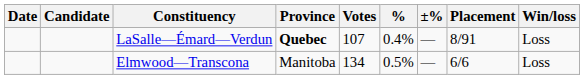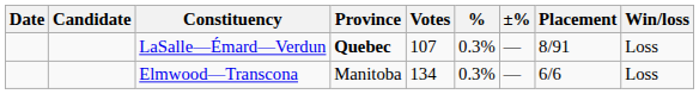 <table class="wikitable sortable">
 <tr>
 <th>Date</th>
 <th>Candidate</th>
 <th>Constituency</th>
 <th>Province</th>
 <th>Votes</th>
 <th>%</th>
 <th>±%</th>
 <th>Placement</th>
 <th>Win/loss</th>
 </tr>
 <tr>
 <td></td>
 <td></td>
 <td><a href='#'>LaSalle—Émard—Verdun</a></td>
 <td><strong>Quebec</strong></td>
 <td>107</td>
-<td>0.4%</td>
+<td>0.3%</td>
 <td>—</td>
 <td>8/91</td>
 <td>Loss</td>
 </tr>
 <tr>
 <td></td>
 <td></td>
 <td><a href='#'>Elmwood—Transcona</a></td>
 <td>Manitoba</td>
 <td>134</td>
-<td>0.5%</td>
+<td>0.3%</td>
 <td>—</td>
 <td>6/6</td>
 <td>Loss</td>
 </tr>
 </table>
